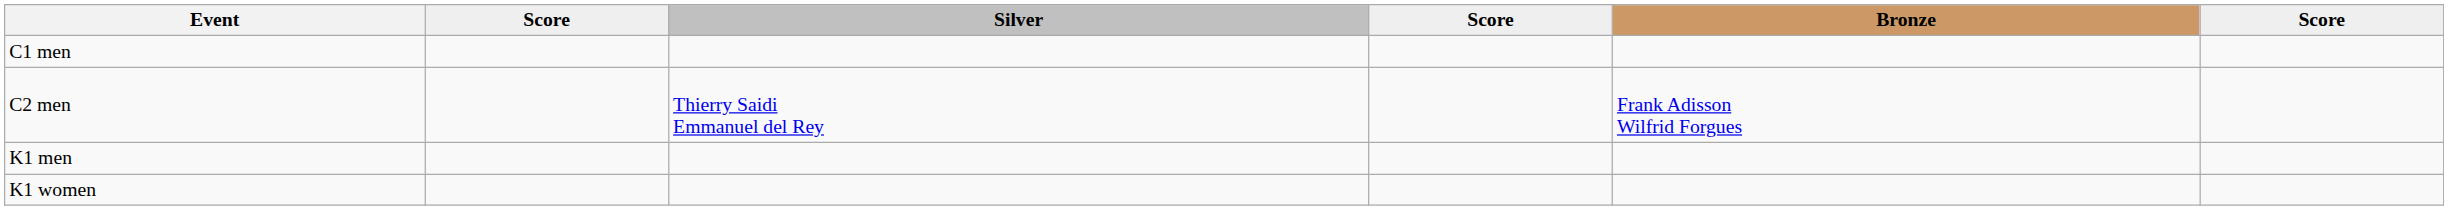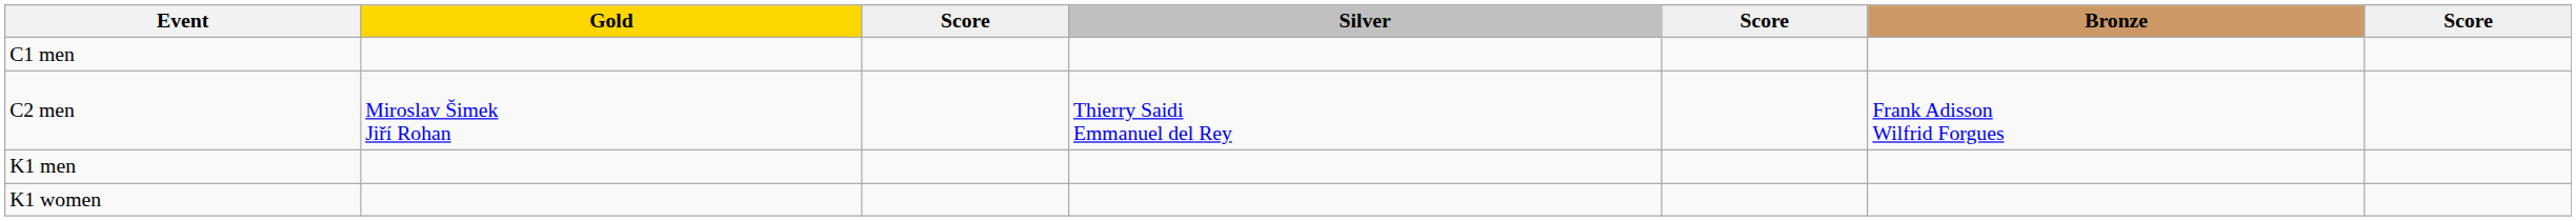 <table class="wikitable" width=100%>
 <tr>
 <th>Event</th>
+<td align=center bgcolor="gold"><strong>Gold</strong></td>
 <td align=center bgcolor="EFEFEF"><strong>Score</strong></td>
 <td align=center bgcolor="silver"><strong>Silver</strong></td>
 <td align=center bgcolor="EFEFEF"><strong>Score</strong></td>
 <td align=center bgcolor="CC9966"><strong>Bronze</strong></td>
 <td align=center bgcolor="EFEFEF"><strong>Score</strong></td>
 </tr>
 <tr>
 <td>C1 men</td>
 <td></td>
 <td></td>
 <td></td>
 <td></td>
 <td></td>
+<td></td>
 </tr>
 <tr>
 <td>C2 men</td>
+<td><br><a href='#'>Miroslav Šimek</a><br><a href='#'>Jiří Rohan</a></td>
 <td></td>
 <td><br><a href='#'>Thierry Saidi</a><br><a href='#'>Emmanuel del Rey</a></td>
 <td></td>
 <td><br><a href='#'>Frank Adisson</a><br><a href='#'>Wilfrid Forgues</a></td>
 <td></td>
 </tr>
 <tr>
 <td>K1 men</td>
 <td></td>
 <td></td>
 <td></td>
 <td></td>
 <td></td>
+<td></td>
 </tr>
 <tr>
 <td>K1 women</td>
 <td></td>
 <td></td>
 <td></td>
 <td></td>
 <td></td>
+<td></td>
 </tr>
 </table>
